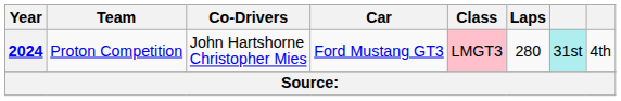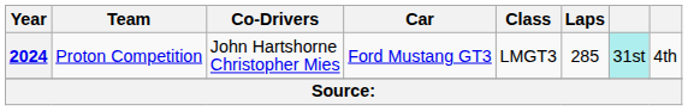 <table class="wikitable" style="text-align:center; font-size:90%">
 <tr>
 <th>Year</th>
 <th>Team</th>
 <th>Co-Drivers</th>
 <th>Car</th>
 <th>Class</th>
 <th>Laps</th>
 <th></th>
 <th></th>
 </tr>
 <tr>
 <th><a href='#'>2024</a></th>
 <td align="left"> <a href='#'>Proton Competition</a></td>
 <td align="left"> John Hartshorne<br> <a href='#'>Christopher Mies</a></td>
 <td align="left"><a href='#'>Ford Mustang GT3</a></td>
-<td style="background: pink;">LMGT3</td>
-<td>280</td>
+<td>LMGT3</td>
+<td>285</td>
 <td style="background: paleturquoise;">31st</td>
 <td>4th</td>
 </tr>
 <tr>
 </tr>
 <tr>
 <th colspan="20">Source:</th>
 </tr>
 </table>
